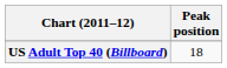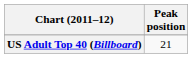 <table class="wikitable sortable plainrowheaders" style="text-align:center">
 <tr>
 <th scope="col">Chart (2011–12)</th>
 <th scope="col">Peak<br>position</th>
 </tr>
 <tr>
 </tr>
 <tr>
 </tr>
 <tr>
 </tr>
 <tr>
 </tr>
 <tr>
 </tr>
 <tr>
 </tr>
 <tr>
 </tr>
 <tr>
 </tr>
 <tr>
 </tr>
 <tr>
 </tr>
 <tr>
 <th scope="row">US <a href='#'>Adult Top 40</a> (<em><a href='#'>Billboard</a></em>)</th>
-<td>18</td>
+<td>21</td>
 </tr>
 </table>
